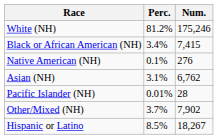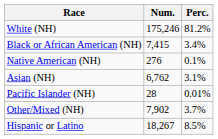 <table class="wikitable">
 <tr>
 <th>Race</th>
+<th>Num.</th>
 <th>Perc.</th>
-<th>Num.</th>
 </tr>
 <tr>
 <td><a href='#'>White</a> (NH)</td>
+<td>175,246</td>
 <td>81.2%</td>
-<td>175,246</td>
 </tr>
 <tr>
 <td><a href='#'>Black or African American</a> (NH)</td>
+<td>7,415</td>
 <td>3.4%</td>
-<td>7,415</td>
 </tr>
 <tr>
 <td><a href='#'>Native American</a> (NH)</td>
+<td>276</td>
 <td>0.1%</td>
-<td>276</td>
 </tr>
 <tr>
 <td><a href='#'>Asian</a> (NH)</td>
+<td>6,762</td>
 <td>3.1%</td>
-<td>6,762</td>
 </tr>
 <tr>
 <td><a href='#'>Pacific Islander</a> (NH)</td>
+<td>28</td>
 <td>0.01%</td>
-<td>28</td>
 </tr>
 <tr>
 <td><a href='#'>Other/Mixed</a> (NH)</td>
+<td>7,902</td>
 <td>3.7%</td>
-<td>7,902</td>
 </tr>
 <tr>
 <td><a href='#'>Hispanic</a> or <a href='#'>Latino</a></td>
+<td>18,267</td>
 <td>8.5%</td>
-<td>18,267</td>
 </tr>
 </table>
